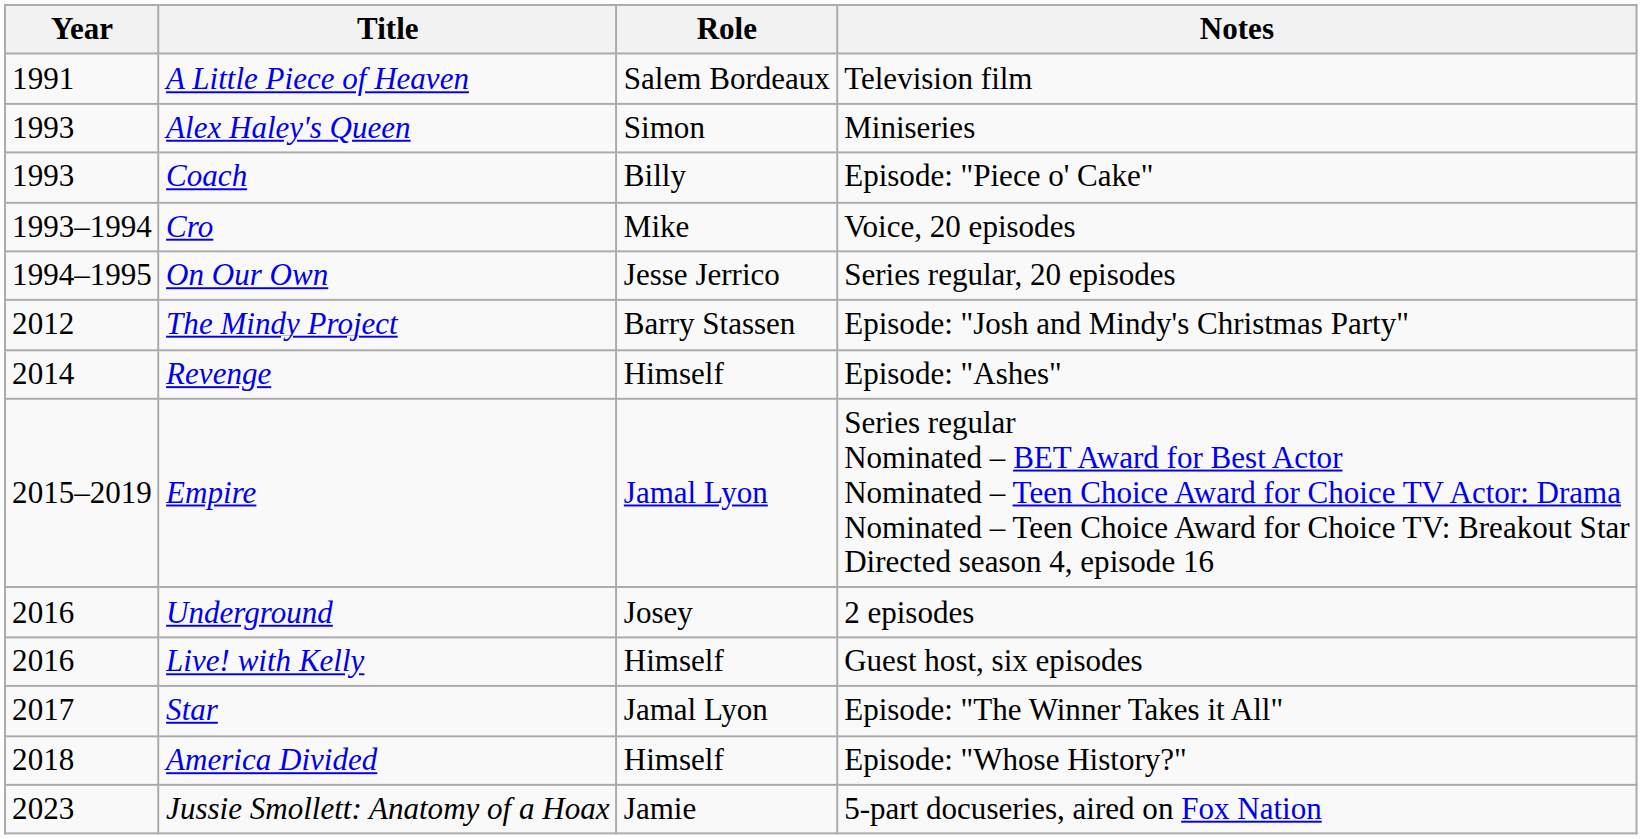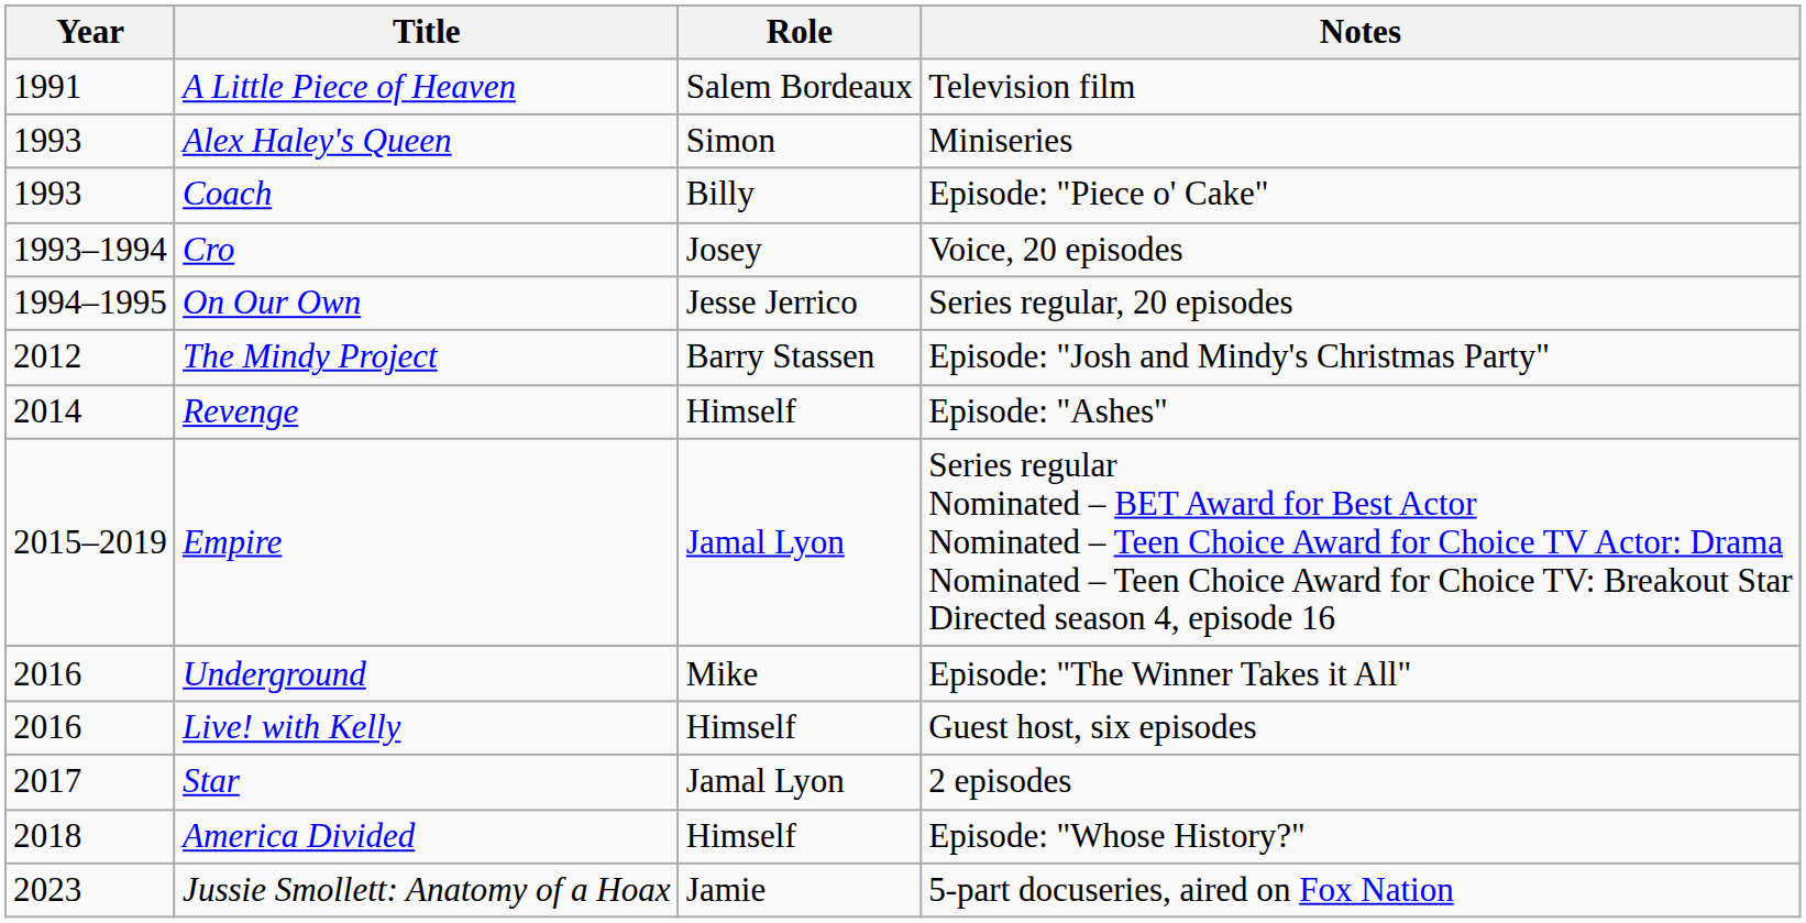 <table class="wikitable sortable">
 <tr>
 <th>Year</th>
 <th>Title</th>
 <th>Role</th>
 <th class="unsortable">Notes</th>
 </tr>
 <tr>
 <td>1991</td>
 <td><em><a href='#'>A Little Piece of Heaven</a></em></td>
 <td>Salem Bordeaux</td>
 <td>Television film</td>
 </tr>
 <tr>
 <td>1993</td>
 <td><em><a href='#'>Alex Haley's Queen</a></em></td>
 <td>Simon</td>
 <td>Miniseries</td>
 </tr>
 <tr>
 <td>1993</td>
 <td><em><a href='#'>Coach</a></em></td>
 <td>Billy</td>
 <td>Episode: "Piece o' Cake"</td>
 </tr>
 <tr>
 <td>1993–1994</td>
 <td><em><a href='#'>Cro</a></em></td>
-<td>Mike</td>
+<td>Josey</td>
 <td>Voice, 20 episodes</td>
 </tr>
 <tr>
 <td>1994–1995</td>
 <td><em><a href='#'>On Our Own</a></em></td>
 <td>Jesse Jerrico</td>
 <td>Series regular, 20 episodes</td>
 </tr>
 <tr>
 <td>2012</td>
 <td><em><a href='#'>The Mindy Project</a></em></td>
 <td>Barry Stassen</td>
 <td>Episode: "Josh and Mindy's Christmas Party"</td>
 </tr>
 <tr>
 <td>2014</td>
 <td><em><a href='#'>Revenge</a></em></td>
 <td>Himself</td>
 <td>Episode: "Ashes"</td>
 </tr>
 <tr>
 <td>2015–2019</td>
 <td><em><a href='#'>Empire</a></em></td>
 <td><a href='#'>Jamal Lyon</a></td>
 <td>Series regular<br>Nominated – <a href='#'>BET Award for Best Actor</a><br>Nominated – <a href='#'>Teen Choice Award for Choice TV Actor: Drama</a><br>Nominated – Teen Choice Award for Choice TV: Breakout Star<br>Directed season 4, episode 16</td>
 </tr>
 <tr>
 <td>2016</td>
 <td><em><a href='#'>Underground</a></em></td>
-<td>Josey</td>
-<td>2 episodes</td>
+<td>Mike</td>
+<td>Episode: "The Winner Takes it All"</td>
 </tr>
 <tr>
 <td>2016</td>
 <td><em><a href='#'>Live! with Kelly</a></em></td>
 <td>Himself</td>
 <td>Guest host, six episodes</td>
 </tr>
 <tr>
 <td>2017</td>
 <td><em><a href='#'>Star</a></em></td>
 <td>Jamal Lyon</td>
-<td>Episode: "The Winner Takes it All"</td>
+<td>2 episodes</td>
 </tr>
 <tr>
 <td>2018</td>
 <td><em><a href='#'>America Divided</a></em></td>
 <td>Himself</td>
 <td>Episode: "Whose History?"</td>
 </tr>
 <tr>
 <td>2023</td>
 <td><em>Jussie Smollett: Anatomy of a Hoax</em></td>
 <td>Jamie</td>
 <td>5-part docuseries, aired on <a href='#'>Fox Nation</a></td>
 </tr>
 </table>
